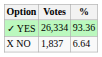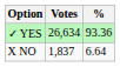 <table class="wikitable">
 <tr>
 <th>Option</th>
 <th>Votes</th>
 <th>%</th>
 </tr>
 <tr>
 <td style=background:#bbf8be>✓ YES</td>
-<td style=background:#bbf8be>26,334</td>
+<td style=background:#bbf8be>26,634</td>
 <td style=background:#bbf8be>93.36</td>
 </tr>
 <tr>
 <td>X NO</td>
 <td>1,837</td>
 <td>6.64</td>
 </tr>
 </table>
